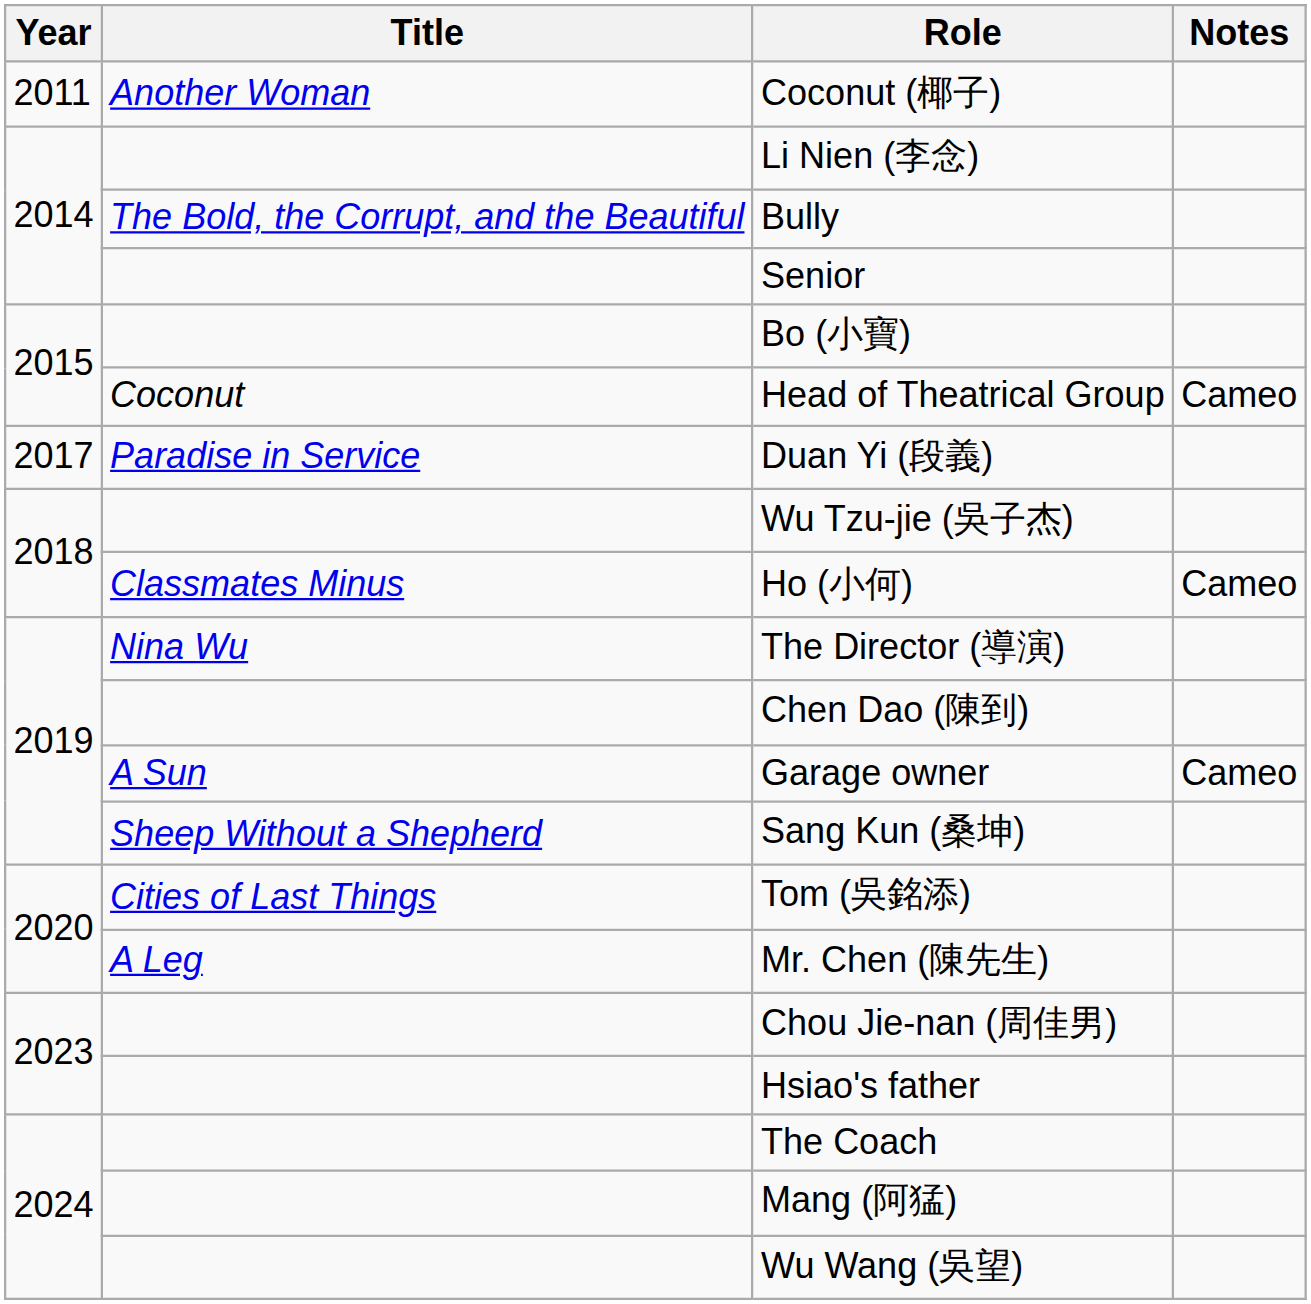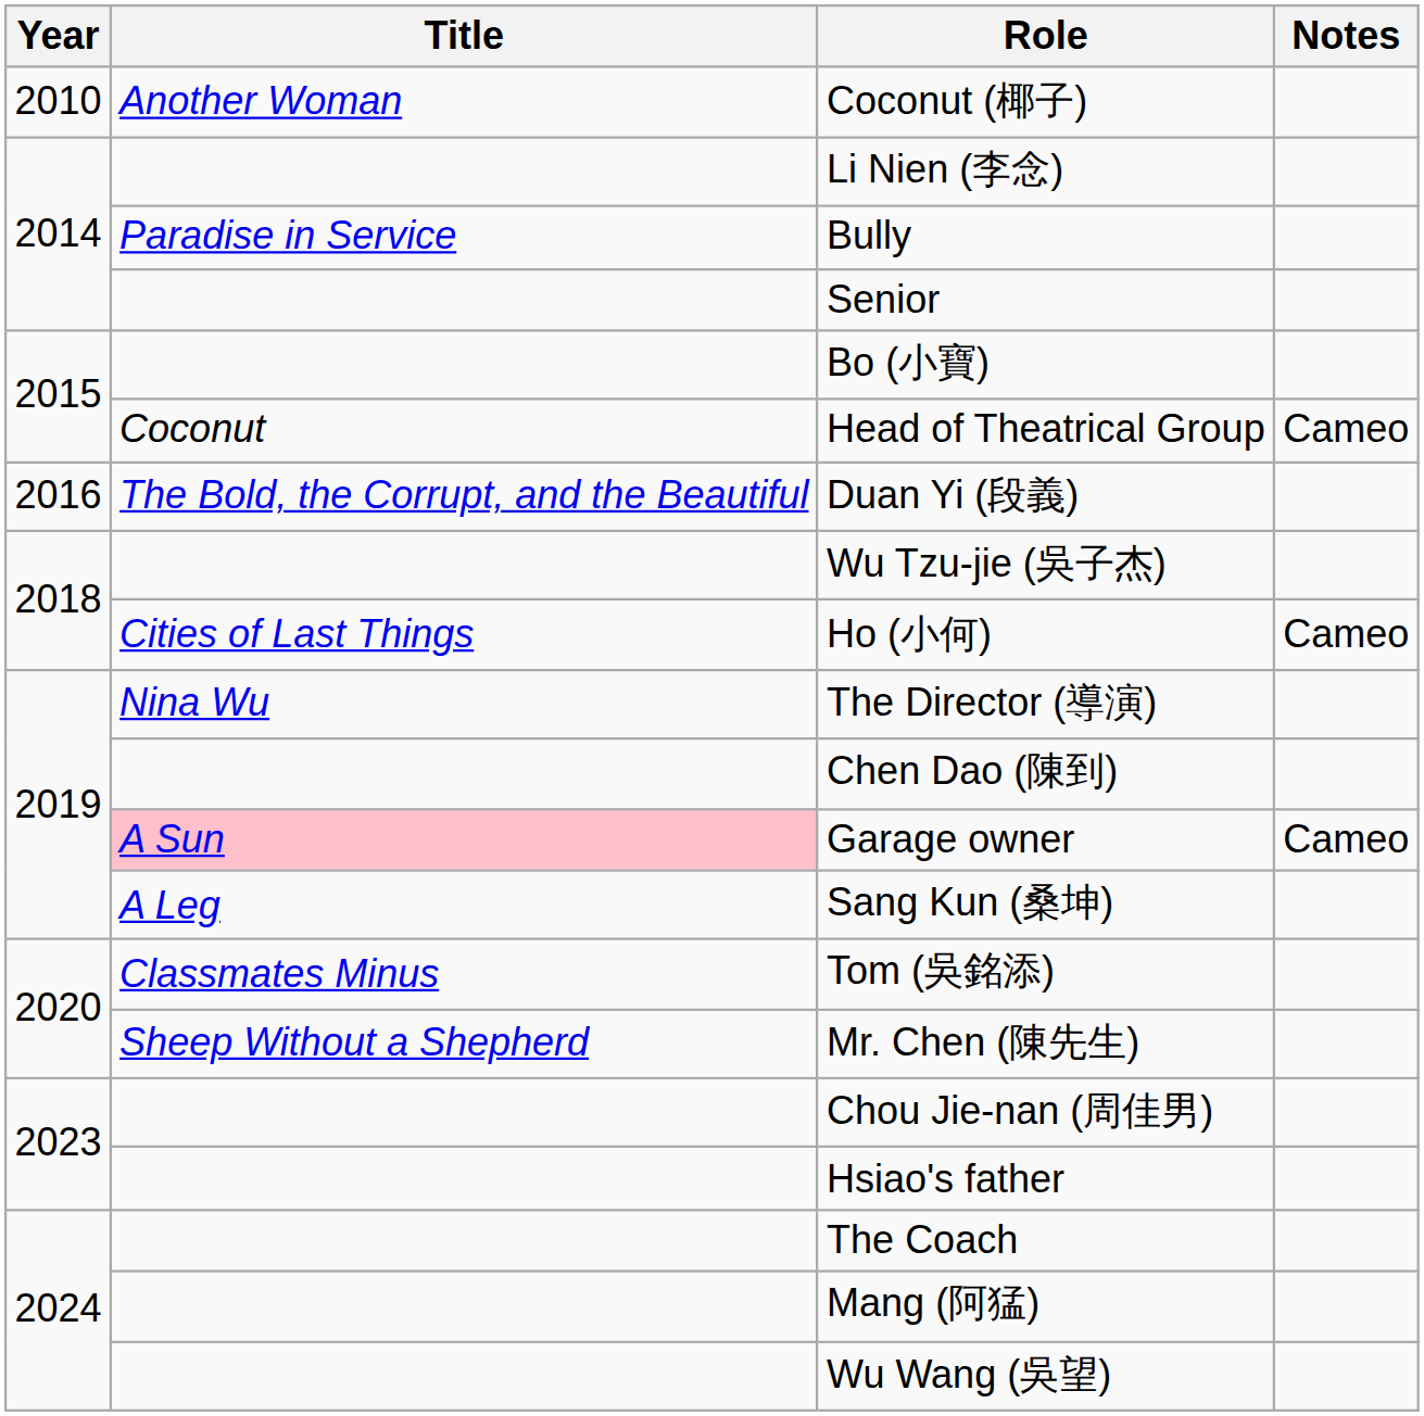 <table class="wikitable">
 <tr>
 <th>Year</th>
 <th>Title</th>
 <th>Role</th>
 <th>Notes</th>
 </tr>
 <tr>
-<td>2011</td>
+<td>2010</td>
 <td><em><a href='#'>Another Woman</a></em></td>
 <td>Coconut (椰子)</td>
 <td></td>
 </tr>
 <tr>
 <td rowspan="3">2014</td>
 <td><em></em></td>
 <td>Li Nien (李念)</td>
 <td></td>
 </tr>
 <tr>
-<td><em><a href='#'>The Bold, the Corrupt, and the Beautiful</a></em></td>
+<td><em><a href='#'>Paradise in Service</a></em></td>
 <td>Bully</td>
 <td></td>
 </tr>
 <tr>
 <td><em></em></td>
 <td>Senior</td>
 <td></td>
 </tr>
 <tr>
 <td rowspan="2">2015</td>
 <td><em></em></td>
 <td>Bo (小寶)</td>
 <td></td>
 </tr>
 <tr>
 <td><em>Coconut</em></td>
 <td>Head of Theatrical Group</td>
 <td>Cameo</td>
 </tr>
 <tr>
-<td>2017</td>
-<td><em><a href='#'>Paradise in Service</a></em></td>
+<td>2016</td>
+<td><em><a href='#'>The Bold, the Corrupt, and the Beautiful</a></em></td>
 <td>Duan Yi (段義)</td>
 <td></td>
 </tr>
 <tr>
 <td rowspan="2">2018</td>
 <td><em></em></td>
 <td>Wu Tzu-jie (吳子杰)</td>
 <td></td>
 </tr>
 <tr>
-<td><em><a href='#'>Classmates Minus</a></em></td>
+<td><em><a href='#'>Cities of Last Things</a></em></td>
 <td>Ho (小何)</td>
 <td>Cameo</td>
 </tr>
 <tr>
 <td rowspan="4">2019</td>
 <td><em><a href='#'>Nina Wu</a></em></td>
 <td>The Director (導演)</td>
 <td></td>
 </tr>
 <tr>
 <td><em></em></td>
 <td>Chen Dao (陳到)</td>
 <td></td>
 </tr>
 <tr>
-<td><em><a href='#'>A Sun</a></em></td>
+<td style="background: pink;"><em><a href='#'>A Sun</a></em></td>
 <td>Garage owner</td>
 <td>Cameo</td>
 </tr>
 <tr>
-<td><em><a href='#'>Sheep Without a Shepherd</a></em></td>
+<td><em><a href='#'>A Leg</a></em></td>
 <td>Sang Kun (桑坤)</td>
 <td></td>
 </tr>
 <tr>
 <td rowspan="2">2020</td>
-<td><em><a href='#'>Cities of Last Things</a></em></td>
+<td><em><a href='#'>Classmates Minus</a></em></td>
 <td>Tom (吳銘添)</td>
 <td></td>
 </tr>
 <tr>
-<td><em><a href='#'>A Leg</a></em></td>
+<td><em><a href='#'>Sheep Without a Shepherd</a></em></td>
 <td>Mr. Chen (陳先生)</td>
 <td></td>
 </tr>
 <tr>
 <td rowspan="2">2023</td>
 <td><em></em></td>
 <td>Chou Jie-nan (周佳男)</td>
 <td></td>
 </tr>
 <tr>
 <td><em></em></td>
 <td>Hsiao's father</td>
 <td></td>
 </tr>
 <tr>
 <td rowspan="3">2024</td>
 <td><em></em></td>
 <td>The Coach</td>
 <td></td>
 </tr>
 <tr>
 <td><em></em></td>
 <td>Mang (阿猛)</td>
 <td></td>
 </tr>
 <tr>
 <td><em></em></td>
 <td>Wu Wang (吳望)</td>
 <td></td>
 </tr>
 </table>
